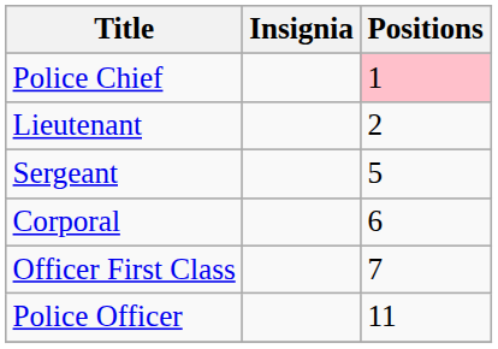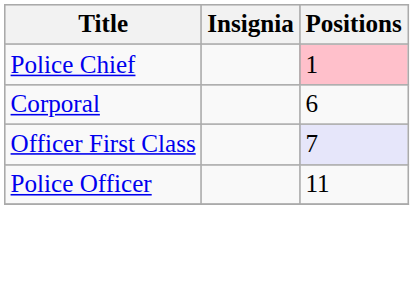 <table class="wikitable">
 <tr>
 <th>Title</th>
 <th>Insignia</th>
 <th>Positions</th>
 </tr>
 <tr>
 <td><a href='#'>Police Chief</a></td>
 <td></td>
 <td style="background: pink;">1</td>
 </tr>
 <tr>
-<td><a href='#'>Lieutenant</a></td>
-<td></td>
-<td>2</td>
-</tr>
-<tr>
-<td><a href='#'>Sergeant</a></td>
-<td></td>
-<td>5</td>
-</tr>
-<tr>
 <td><a href='#'>Corporal</a></td>
 <td></td>
 <td>6</td>
 </tr>
 <tr>
 <td><a href='#'>Officer First Class</a></td>
 <td></td>
-<td>7</td>
+<td style="background: lavender;">7</td>
 </tr>
 <tr>
 <td><a href='#'>Police Officer</a></td>
 <td></td>
 <td>11</td>
 </tr>
 <tr>
 </tr>
 </table>
